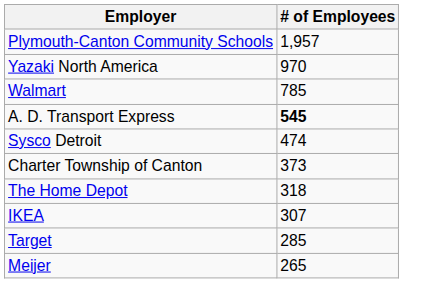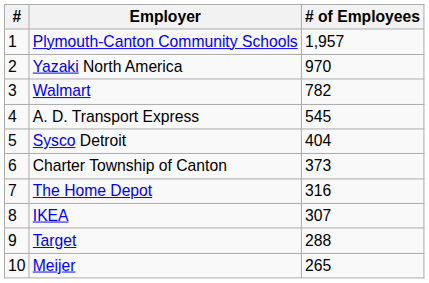 <table class="wikitable">
 <tr>
+<th>#</th>
 <th>Employer</th>
 <th># of Employees</th>
 </tr>
 <tr>
+<td>1</td>
 <td><a href='#'>Plymouth-Canton Community Schools</a></td>
 <td>1,957</td>
 </tr>
 <tr>
+<td>2</td>
 <td><a href='#'>Yazaki</a> North America</td>
 <td>970</td>
 </tr>
 <tr>
+<td>3</td>
 <td><a href='#'>Walmart</a></td>
-<td>785</td>
+<td>782</td>
 </tr>
 <tr>
+<td>4</td>
 <td>A. D. Transport Express</td>
-<td><strong>545</strong></td>
+<td>545</td>
 </tr>
 <tr>
+<td>5</td>
 <td><a href='#'>Sysco</a> Detroit</td>
-<td>474</td>
+<td>404</td>
 </tr>
 <tr>
+<td>6</td>
 <td>Charter Township of Canton</td>
 <td>373</td>
 </tr>
 <tr>
+<td>7</td>
 <td><a href='#'>The Home Depot</a></td>
-<td>318</td>
+<td>316</td>
 </tr>
 <tr>
+<td>8</td>
 <td><a href='#'>IKEA</a></td>
 <td>307</td>
 </tr>
 <tr>
+<td>9</td>
 <td><a href='#'>Target</a></td>
-<td>285</td>
+<td>288</td>
 </tr>
 <tr>
+<td>10</td>
 <td><a href='#'>Meijer</a></td>
 <td>265</td>
 </tr>
 </table>
